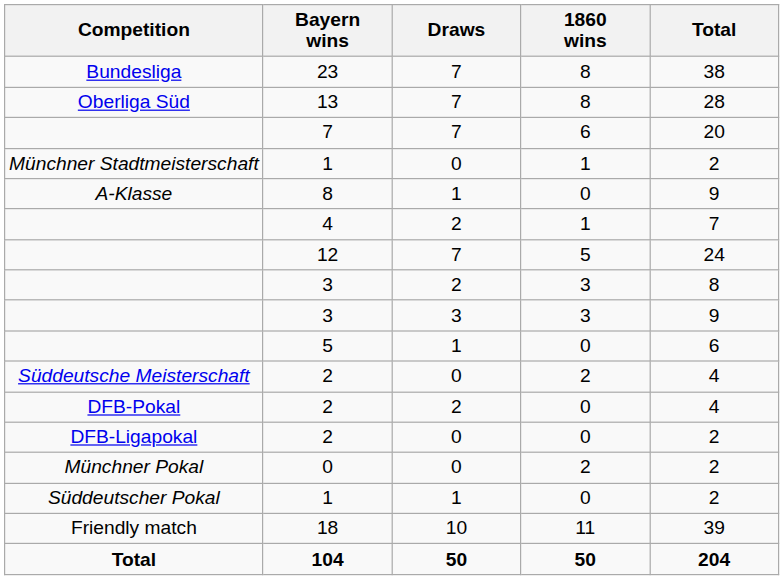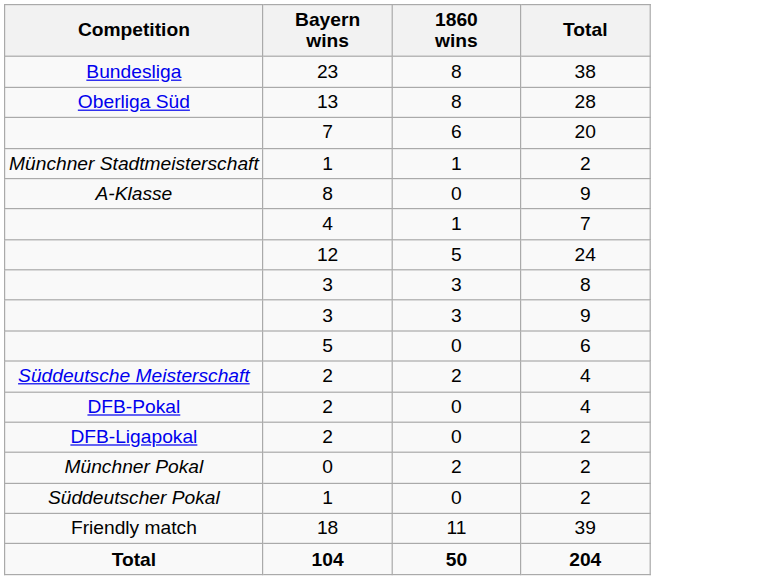 <table class="wikitable alternance" style="text-align:center;">
 <tr>
 <th scope="col">Competition</th>
 <th scope="col" width=100>Bayern <br> wins</th>
-<th scope="col" width=100>Draws</th>
 <th scope="col" width=100>1860 <br> wins</th>
 <th scope="col" width=100>Total</th>
 </tr>
 <tr>
 <td><a href='#'>Bundesliga</a></td>
 <td>23</td>
-<td>7</td>
 <td>8</td>
 <td>38</td>
 </tr>
 <tr>
 <td><a href='#'>Oberliga Süd</a></td>
 <td>13</td>
-<td>7</td>
 <td>8</td>
 <td>28</td>
 </tr>
 <tr>
 <td></td>
-<td>7</td>
 <td>7</td>
 <td>6</td>
 <td>20</td>
 </tr>
 <tr>
 <td><em>Münchner Stadtmeisterschaft</em></td>
 <td>1</td>
-<td>0</td>
 <td>1</td>
 <td>2</td>
 </tr>
 <tr>
 <td><em>A-Klasse</em></td>
 <td>8</td>
-<td>1</td>
 <td>0</td>
 <td>9</td>
 </tr>
 <tr>
 <td></td>
 <td>4</td>
-<td>2</td>
 <td>1</td>
 <td>7</td>
 </tr>
 <tr>
 <td></td>
 <td>12</td>
-<td>7</td>
 <td>5</td>
 <td>24</td>
 </tr>
 <tr>
 <td></td>
 <td>3</td>
-<td>2</td>
 <td>3</td>
 <td>8</td>
 </tr>
 <tr>
 <td></td>
 <td>3</td>
 <td>3</td>
-<td>3</td>
 <td>9</td>
 </tr>
 <tr>
 <td></td>
 <td>5</td>
-<td>1</td>
 <td>0</td>
 <td>6</td>
 </tr>
 <tr>
 <td><em><a href='#'>Süddeutsche Meisterschaft</a></em></td>
 <td>2</td>
-<td>0</td>
 <td>2</td>
 <td>4</td>
 </tr>
 <tr>
 <td><a href='#'>DFB-Pokal</a></td>
-<td>2</td>
 <td>2</td>
 <td>0</td>
 <td>4</td>
 </tr>
 <tr>
 <td><a href='#'>DFB-Ligapokal</a></td>
 <td>2</td>
 <td>0</td>
-<td>0</td>
 <td>2</td>
 </tr>
 <tr>
 <td><em>Münchner Pokal</em></td>
-<td>0</td>
 <td>0</td>
 <td>2</td>
 <td>2</td>
 </tr>
 <tr>
 <td><em>Süddeutscher Pokal</em></td>
 <td>1</td>
-<td>1</td>
 <td>0</td>
 <td>2</td>
 </tr>
 <tr>
 <td>Friendly match</td>
 <td>18</td>
-<td>10</td>
 <td>11</td>
 <td>39</td>
 </tr>
 <tr>
 <td><strong>Total</strong></td>
 <td><strong>104</strong></td>
 <td><strong>50</strong></td>
-<td><strong>50</strong></td>
 <td><strong>204</strong></td>
 </tr>
 </table>
